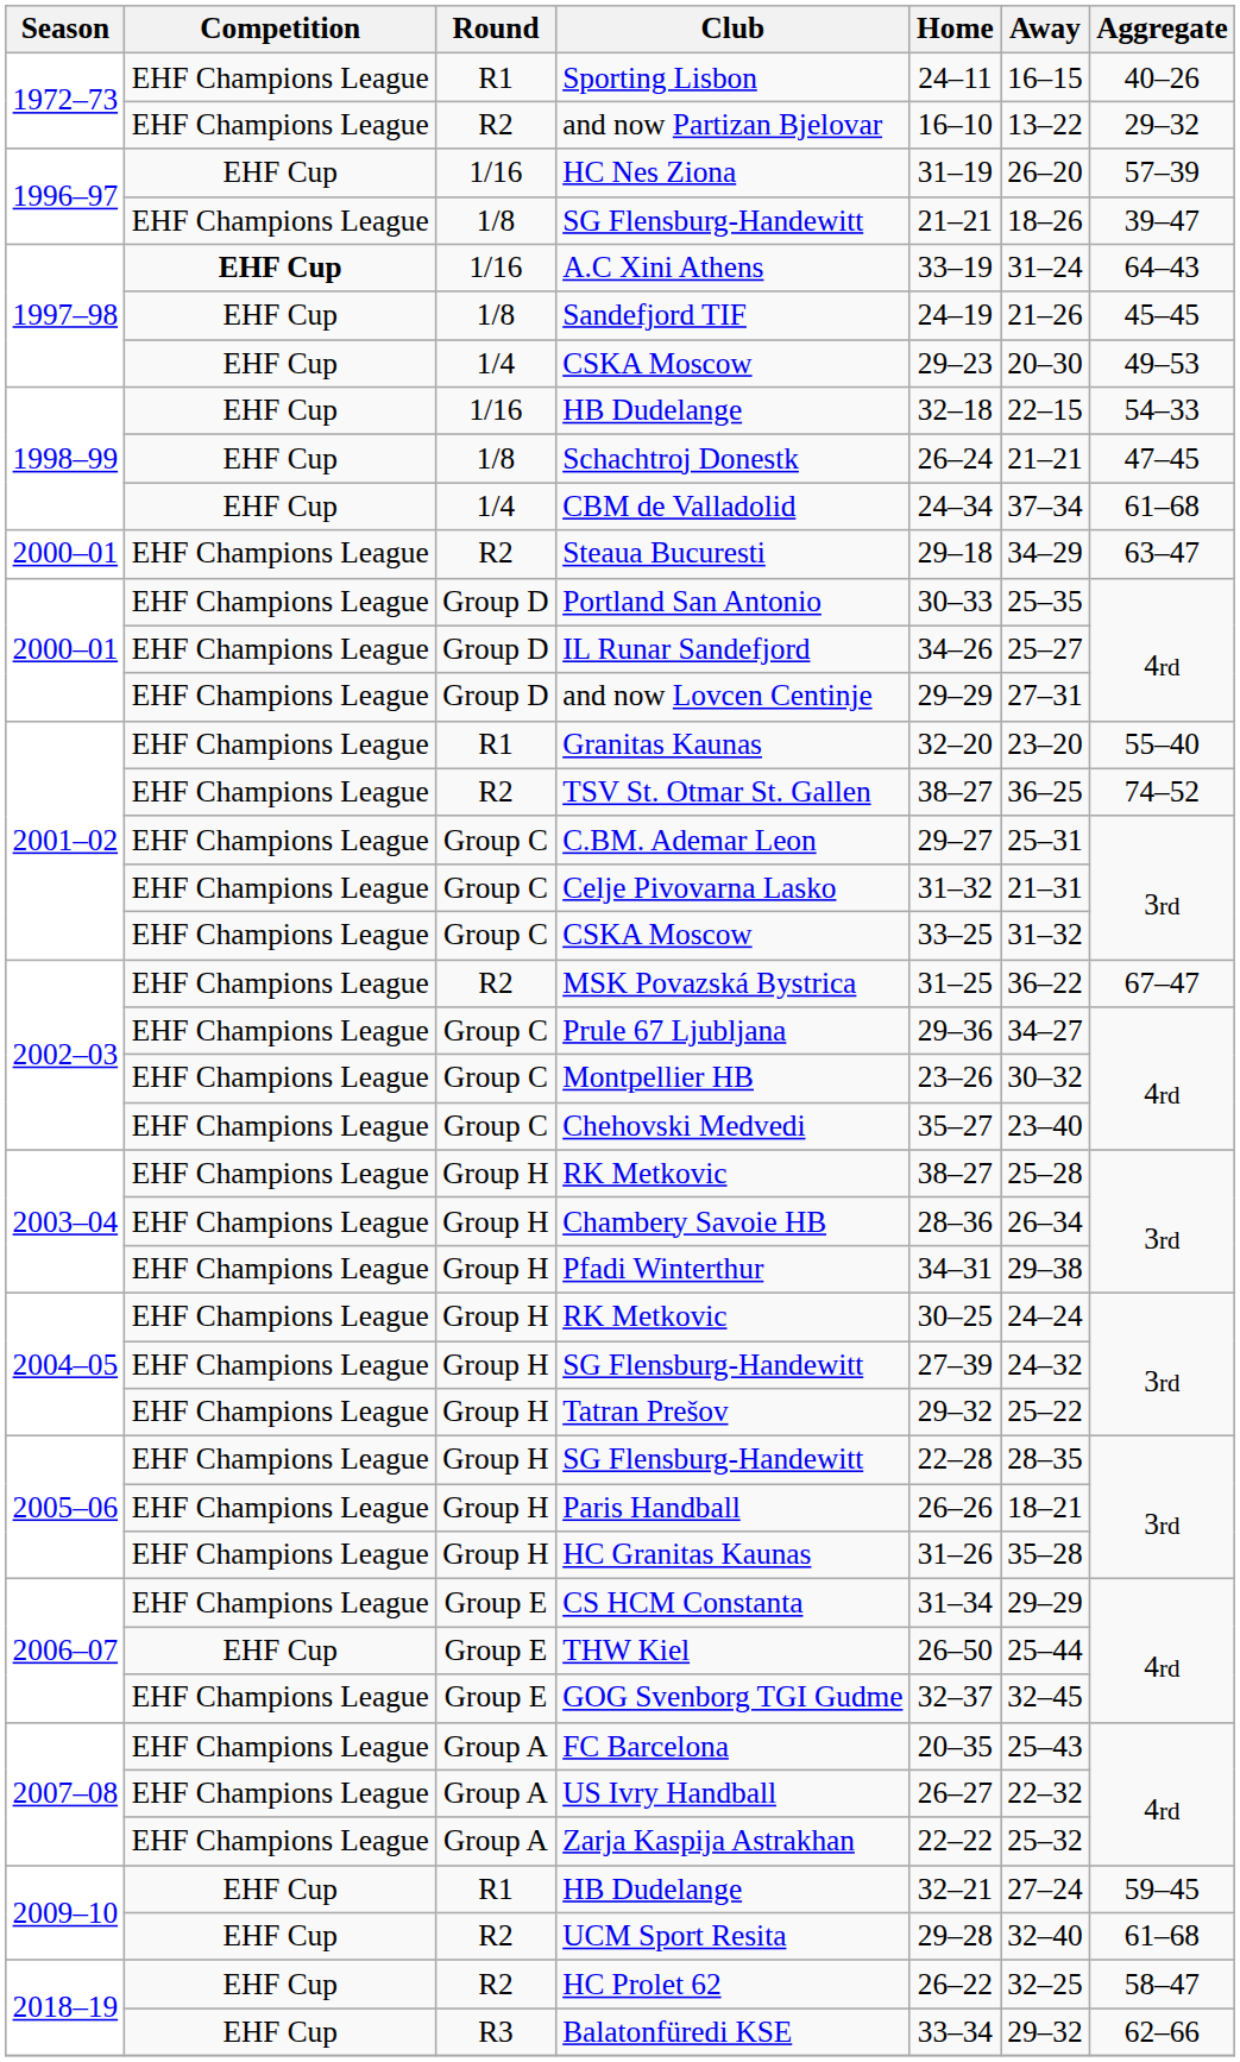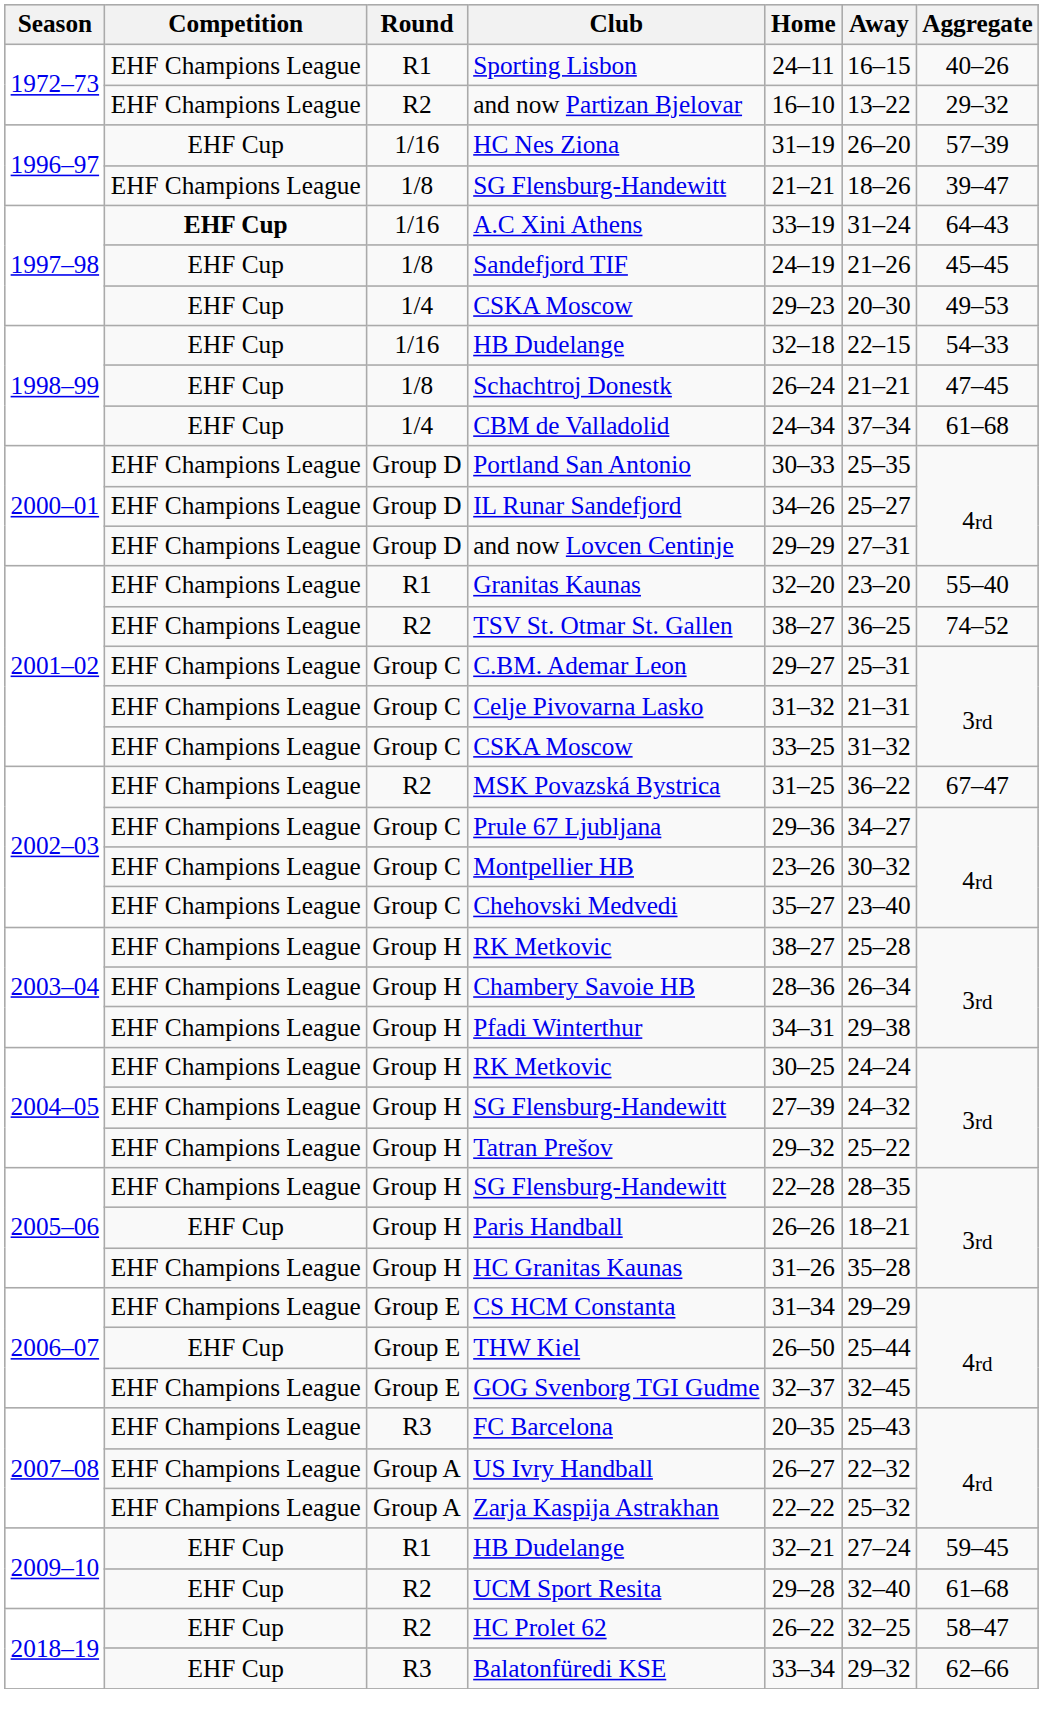 <table class="wikitable">
 <tr>
 <th>Season</th>
 <th>Competition</th>
 <th>Round</th>
 <th>Club</th>
 <th>Home</th>
 <th>Away</th>
 <th>Aggregate</th>
 </tr>
 <tr>
 <td rowspan=2 bgcolor=white><a href='#'>1972–73</a></td>
 <td align=center>EHF Champions League</td>
 <td align=center>R1</td>
 <td> <a href='#'>Sporting Lisbon</a></td>
 <td align=center>24–11</td>
 <td align=center>16–15</td>
 <td align=center>40–26</td>
 </tr>
 <tr>
 <td align=center>EHF Champions League</td>
 <td align=center>R2</td>
 <td> and now  <a href='#'>Partizan Bjelovar</a></td>
 <td align=center>16–10</td>
 <td align=center>13–22</td>
 <td align=center>29–32</td>
 </tr>
 <tr>
 <td rowspan=2 bgcolor=white><a href='#'>1996–97</a></td>
 <td align=center>EHF Cup</td>
 <td align=center>1/16</td>
 <td> <a href='#'>HC Nes Ziona</a></td>
 <td align=center>31–19</td>
 <td align=center>26–20</td>
 <td align=center>57–39</td>
 </tr>
 <tr>
 <td align=center>EHF Champions League</td>
 <td align=center>1/8</td>
 <td> <a href='#'>SG Flensburg-Handewitt</a></td>
 <td align=center>21–21</td>
 <td align=center>18–26</td>
 <td align=center>39–47</td>
 </tr>
 <tr>
 <td rowspan=3 bgcolor=white><a href='#'>1997–98</a></td>
 <td align=center><strong>EHF Cup</strong></td>
 <td align=center>1/16</td>
 <td> <a href='#'>A.C Xini Athens</a></td>
 <td align=center>33–19</td>
 <td align=center>31–24</td>
 <td align=center>64–43</td>
 </tr>
 <tr>
 <td align=center>EHF Cup</td>
 <td align=center>1/8</td>
 <td> <a href='#'>Sandefjord TIF</a></td>
 <td align=center>24–19</td>
 <td align=center>21–26</td>
 <td align=center>45–45</td>
 </tr>
 <tr>
 <td align=center>EHF Cup</td>
 <td align=center>1/4</td>
 <td> <a href='#'>CSKA Moscow</a></td>
 <td align=center>29–23</td>
 <td align=center>20–30</td>
 <td align=center>49–53</td>
 </tr>
 <tr>
 <td rowspan=3 bgcolor=white><a href='#'>1998–99</a></td>
 <td align=center>EHF Cup</td>
 <td align=center>1/16</td>
 <td> <a href='#'>HB Dudelange</a></td>
 <td align=center>32–18</td>
 <td align=center>22–15</td>
 <td align=center>54–33</td>
 </tr>
 <tr>
 <td align=center>EHF Cup</td>
 <td align=center>1/8</td>
 <td> <a href='#'>Schachtroj Donestk</a></td>
 <td align=center>26–24</td>
 <td align=center>21–21</td>
 <td align=center>47–45</td>
 </tr>
 <tr>
 <td align=center>EHF Cup</td>
 <td align=center>1/4</td>
 <td> <a href='#'>CBM de Valladolid</a></td>
 <td align=center>24–34</td>
 <td align=center>37–34</td>
 <td align=center>61–68</td>
-</tr>
-<tr>
-<td rowspan=1 bgcolor=white><a href='#'>2000–01</a></td>
-<td align=center>EHF Champions League</td>
-<td align=center>R2</td>
-<td> <a href='#'>Steaua Bucuresti</a></td>
-<td align=center>29–18</td>
-<td align=center>34–29</td>
-<td align=center>63–47</td>
 </tr>
 <tr>
 <td rowspan=3 bgcolor=white><a href='#'>2000–01</a></td>
 <td align=center>EHF Champions League</td>
 <td align=center>Group D</td>
 <td> <a href='#'>Portland San Antonio</a></td>
 <td align=center>30–33</td>
 <td align=center>25–35</td>
 <td align=center rowspan=3><br>4<small>rd</small></td>
 </tr>
 <tr>
 <td align=center>EHF Champions League</td>
 <td align=center>Group D</td>
 <td> <a href='#'>IL Runar Sandefjord</a></td>
 <td align=center>34–26</td>
 <td align=center>25–27</td>
 </tr>
 <tr>
 <td align=center>EHF Champions League</td>
 <td align=center>Group D</td>
 <td> and now  <a href='#'>Lovcen Centinje</a></td>
 <td align=center>29–29</td>
 <td align=center>27–31</td>
 </tr>
 <tr>
 <td rowspan=5 bgcolor=white><a href='#'>2001–02</a></td>
 <td align=center>EHF Champions League</td>
 <td align=center>R1</td>
 <td> <a href='#'>Granitas Kaunas</a></td>
 <td align=center>32–20</td>
 <td align=center>23–20</td>
 <td align=center>55–40</td>
 </tr>
 <tr>
 <td align=center>EHF Champions League</td>
 <td align=center>R2</td>
 <td> <a href='#'>TSV St. Otmar St. Gallen</a></td>
 <td align=center>38–27</td>
 <td align=center>36–25</td>
 <td align=center>74–52</td>
 </tr>
 <tr>
 <td align=center>EHF Champions League</td>
 <td align=center>Group C</td>
 <td> <a href='#'>C.BM. Ademar Leon</a></td>
 <td align=center>29–27</td>
 <td align=center>25–31</td>
 <td align=center rowspan=3><br>3<small>rd</small></td>
 </tr>
 <tr>
 <td align=center>EHF Champions League</td>
 <td align=center>Group C</td>
 <td> <a href='#'>Celje Pivovarna Lasko</a></td>
 <td align=center>31–32</td>
 <td align=center>21–31</td>
 </tr>
 <tr>
 <td align=center>EHF Champions League</td>
 <td align=center>Group C</td>
 <td> <a href='#'>CSKA Moscow</a></td>
 <td align=center>33–25</td>
 <td align=center>31–32</td>
 </tr>
 <tr>
 <td rowspan=4 bgcolor=white><a href='#'>2002–03</a></td>
 <td align=center>EHF Champions League</td>
 <td align=center>R2</td>
 <td> <a href='#'>MSK Povazská Bystrica</a></td>
 <td align=center>31–25</td>
 <td align=center>36–22</td>
 <td align=center>67–47</td>
 </tr>
 <tr>
 <td align=center>EHF Champions League</td>
 <td align=center>Group C</td>
 <td> <a href='#'>Prule 67 Ljubljana</a></td>
 <td align=center>29–36</td>
 <td align=center>34–27</td>
 <td align=center rowspan=3><br>4<small>rd</small></td>
 </tr>
 <tr>
 <td align=center>EHF Champions League</td>
 <td align=center>Group C</td>
 <td> <a href='#'>Montpellier HB</a></td>
 <td align=center>23–26</td>
 <td align=center>30–32</td>
 </tr>
 <tr>
 <td align=center>EHF Champions League</td>
 <td align=center>Group C</td>
 <td> <a href='#'>Chehovski Medvedi</a></td>
 <td align=center>35–27</td>
 <td align=center>23–40</td>
 </tr>
 <tr>
 <td rowspan=3 bgcolor=white><a href='#'>2003–04</a></td>
 <td align=center>EHF Champions League</td>
 <td align=center>Group H</td>
 <td> <a href='#'>RK Metkovic</a></td>
 <td align=center>38–27</td>
 <td align=center>25–28</td>
 <td align=center rowspan=3><br>3<small>rd</small></td>
 </tr>
 <tr>
 <td align=center>EHF Champions League</td>
 <td align=center>Group H</td>
 <td> <a href='#'>Chambery Savoie HB</a></td>
 <td align=center>28–36</td>
 <td align=center>26–34</td>
 </tr>
 <tr>
 <td align=center>EHF Champions League</td>
 <td align=center>Group H</td>
 <td> <a href='#'>Pfadi Winterthur</a></td>
 <td align=center>34–31</td>
 <td align=center>29–38</td>
 </tr>
 <tr>
 <td rowspan=3 bgcolor=white><a href='#'>2004–05</a></td>
 <td align=center>EHF Champions League</td>
 <td align=center>Group H</td>
 <td> <a href='#'>RK Metkovic</a></td>
 <td align=center>30–25</td>
 <td align=center>24–24</td>
 <td align=center rowspan=3><br>3<small>rd</small></td>
 </tr>
 <tr>
 <td align=center>EHF Champions League</td>
 <td align=center>Group H</td>
 <td> <a href='#'>SG Flensburg-Handewitt</a></td>
 <td align=center>27–39</td>
 <td align=center>24–32</td>
 </tr>
 <tr>
 <td align=center>EHF Champions League</td>
 <td align=center>Group H</td>
 <td> <a href='#'>Tatran Prešov</a></td>
 <td align=center>29–32</td>
 <td align=center>25–22</td>
 </tr>
 <tr>
 <td rowspan=3 bgcolor=white><a href='#'>2005–06</a></td>
 <td align=center>EHF Champions League</td>
 <td align=center>Group H</td>
 <td> <a href='#'>SG Flensburg-Handewitt</a></td>
 <td align=center>22–28</td>
 <td align=center>28–35</td>
 <td align=center rowspan=3><br>3<small>rd</small></td>
 </tr>
 <tr>
-<td align=center>EHF Champions League</td>
+<td align=center>EHF Cup</td>
 <td align=center>Group H</td>
 <td> <a href='#'>Paris Handball</a></td>
 <td align=center>26–26</td>
 <td align=center>18–21</td>
 </tr>
 <tr>
 <td align=center>EHF Champions League</td>
 <td align=center>Group H</td>
 <td> <a href='#'>HC Granitas Kaunas</a></td>
 <td align=center>31–26</td>
 <td align=center>35–28</td>
 </tr>
 <tr>
 <td rowspan=3 bgcolor=white><a href='#'>2006–07</a></td>
 <td align=center>EHF Champions League</td>
 <td align=center>Group E</td>
 <td> <a href='#'>CS HCM Constanta</a></td>
 <td align=center>31–34</td>
 <td align=center>29–29</td>
 <td align=center rowspan=3><br>4<small>rd</small></td>
 </tr>
 <tr>
 <td align=center>EHF Cup</td>
 <td align=center>Group E</td>
 <td> <a href='#'>THW Kiel</a></td>
 <td align=center>26–50</td>
 <td align=center>25–44</td>
 </tr>
 <tr>
 <td align=center>EHF Champions League</td>
 <td align=center>Group E</td>
 <td> <a href='#'>GOG Svenborg TGI Gudme</a></td>
 <td align=center>32–37</td>
 <td align=center>32–45</td>
 </tr>
 <tr>
 <td rowspan=3 bgcolor=white><a href='#'>2007–08</a></td>
 <td align=center>EHF Champions League</td>
-<td align=center>Group A</td>
+<td align=center>R3</td>
 <td> <a href='#'>FC Barcelona</a></td>
 <td align=center>20–35</td>
 <td align=center>25–43</td>
 <td align=center rowspan=3><br>4<small>rd</small></td>
 </tr>
 <tr>
 <td align=center>EHF Champions League</td>
 <td align=center>Group A</td>
 <td> <a href='#'>US Ivry Handball</a></td>
 <td align=center>26–27</td>
 <td align=center>22–32</td>
 </tr>
 <tr>
 <td align=center>EHF Champions League</td>
 <td align=center>Group A</td>
 <td> <a href='#'>Zarja Kaspija Astrakhan</a></td>
 <td align=center>22–22</td>
 <td align=center>25–32</td>
 </tr>
 <tr>
 <td rowspan=2 bgcolor=white><a href='#'>2009–10</a></td>
 <td align=center>EHF Cup</td>
 <td align=center>R1</td>
 <td> <a href='#'>HB Dudelange</a></td>
 <td align=center>32–21</td>
 <td align=center>27–24</td>
 <td align=center>59–45</td>
 </tr>
 <tr>
 <td align=center>EHF Cup</td>
 <td align=center>R2</td>
 <td> <a href='#'>UCM Sport Resita</a></td>
 <td align=center>29–28</td>
 <td align=center>32–40</td>
 <td align=center>61–68</td>
 </tr>
 <tr>
 <td rowspan=2 bgcolor=white><a href='#'>2018–19</a></td>
 <td align=center>EHF Cup</td>
 <td align=center>R2</td>
 <td> <a href='#'>HC Prolet 62</a></td>
 <td align=center>26–22</td>
 <td align=center>32–25</td>
 <td align=center>58–47</td>
 </tr>
 <tr>
 <td align=center>EHF Cup</td>
 <td align=center>R3</td>
 <td> <a href='#'>Balatonfüredi KSE</a></td>
 <td align=center>33–34</td>
 <td align=center>29–32</td>
 <td align=center>62–66</td>
 </tr>
 <tr>
 </tr>
 </table>
